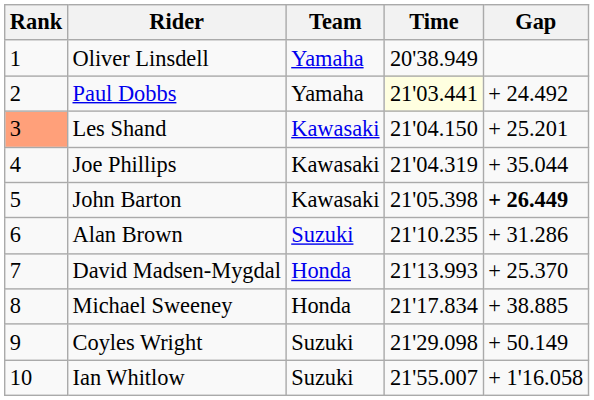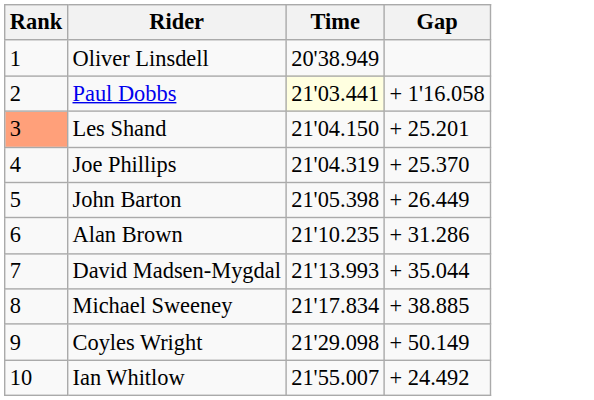 <table class="wikitable">
 <tr style="background:#efefef;">
 <th>Rank</th>
 <th>Rider</th>
-<th>Team</th>
 <th>Time</th>
 <th>Gap</th>
 </tr>
 <tr>
 <td>1</td>
 <td> Oliver Linsdell</td>
-<td><a href='#'>Yamaha</a></td>
 <td>20'38.949</td>
 <td></td>
 </tr>
 <tr>
 <td>2</td>
 <td> <a href='#'>Paul Dobbs</a></td>
-<td>Yamaha</td>
 <td style="background: lightyellow;">21'03.441</td>
-<td>+ 24.492</td>
+<td>+ 1'16.058</td>
 </tr>
 <tr>
 <td style="background: lightsalmon;">3</td>
 <td> Les Shand</td>
-<td><a href='#'>Kawasaki</a></td>
 <td>21'04.150</td>
 <td>+ 25.201</td>
 </tr>
 <tr>
 <td>4</td>
 <td> Joe Phillips</td>
-<td>Kawasaki</td>
 <td>21'04.319</td>
-<td>+ 35.044</td>
+<td>+ 25.370</td>
 </tr>
 <tr>
 <td>5</td>
 <td> John Barton</td>
-<td>Kawasaki</td>
 <td>21'05.398</td>
-<td><strong>+ 26.449</strong></td>
+<td>+ 26.449</td>
 </tr>
 <tr>
 <td>6</td>
 <td> Alan Brown</td>
-<td><a href='#'>Suzuki</a></td>
 <td>21'10.235</td>
 <td>+ 31.286</td>
 </tr>
 <tr>
 <td>7</td>
 <td> David Madsen-Mygdal</td>
-<td><a href='#'>Honda</a></td>
 <td>21'13.993</td>
-<td>+ 25.370</td>
+<td>+ 35.044</td>
 </tr>
 <tr>
 <td>8</td>
 <td> Michael Sweeney</td>
-<td>Honda</td>
 <td>21'17.834</td>
 <td>+ 38.885</td>
 </tr>
 <tr>
 <td>9</td>
 <td> Coyles Wright</td>
-<td>Suzuki</td>
 <td>21'29.098</td>
 <td>+ 50.149</td>
 </tr>
 <tr>
 <td>10</td>
 <td> Ian Whitlow</td>
-<td>Suzuki</td>
 <td>21'55.007</td>
-<td>+ 1'16.058</td>
+<td>+ 24.492</td>
 </tr>
 </table>
